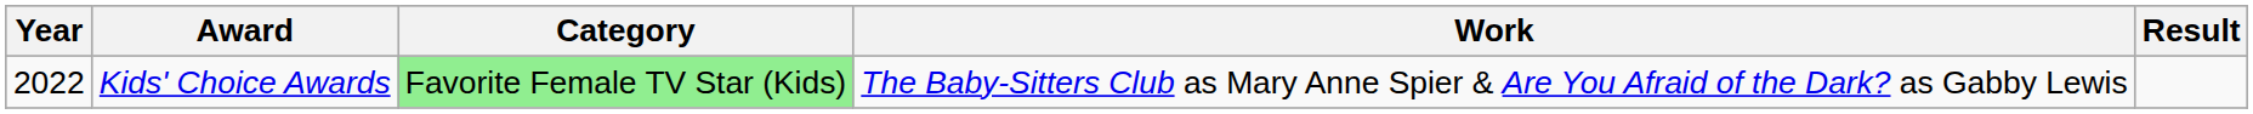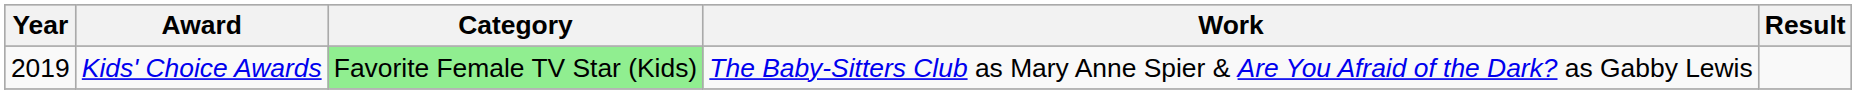 <table class="wikitable">
 <tr>
 <th>Year</th>
 <th>Award</th>
 <th>Category</th>
 <th>Work</th>
 <th>Result</th>
 </tr>
 <tr>
-<td>2022</td>
+<td>2019</td>
 <td><em><a href='#'>Kids' Choice Awards</a></em></td>
 <td style="background: lightgreen;">Favorite Female TV Star (Kids)</td>
 <td><em><a href='#'>The Baby-Sitters Club</a></em> as Mary Anne Spier & <em><a href='#'>Are You Afraid of the Dark?</a></em> as Gabby Lewis</td>
 <td></td>
 </tr>
 </table>
